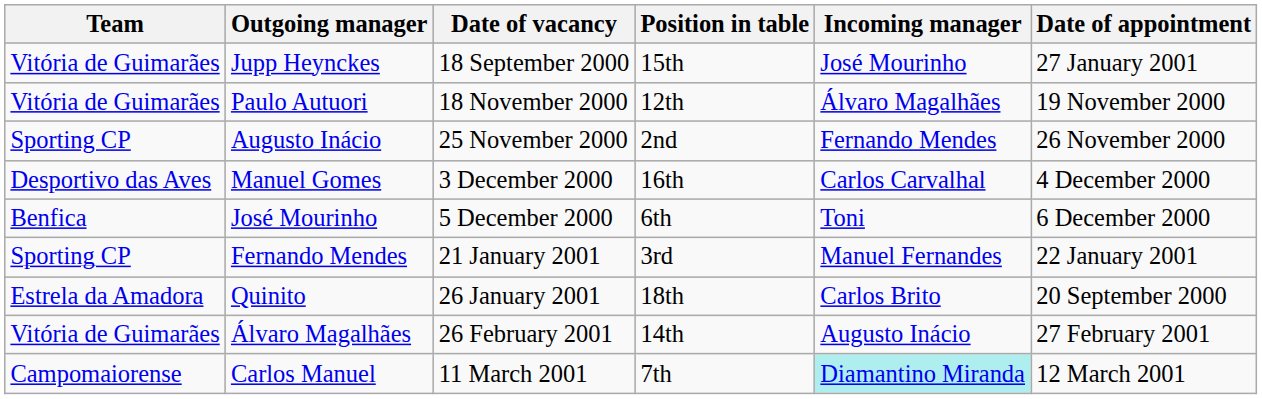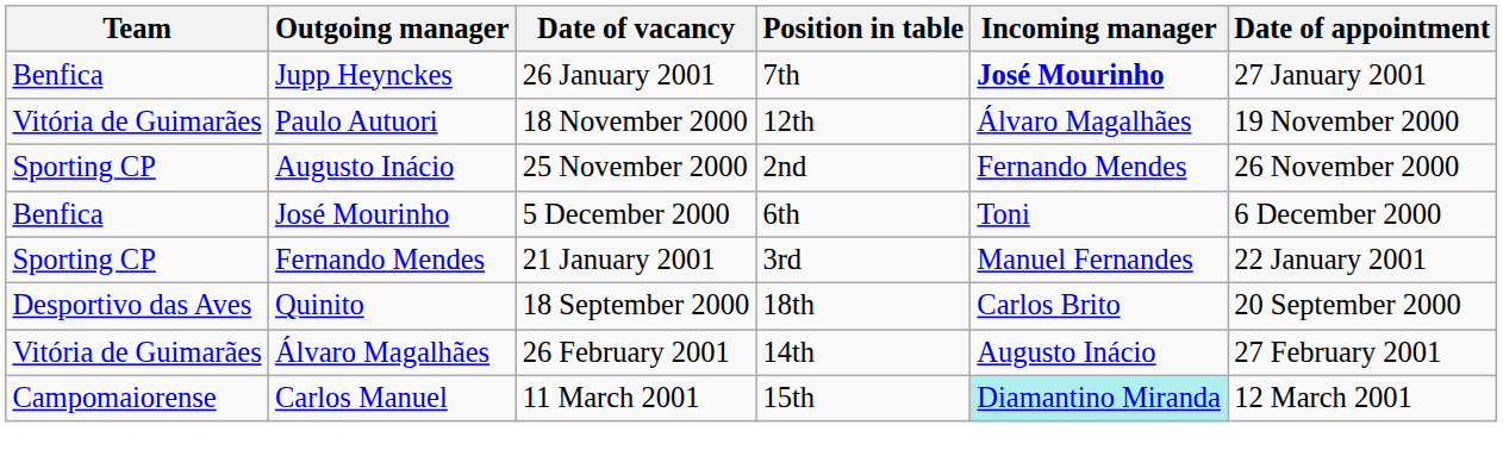 <table class="wikitable sortable">
 <tr>
 <th>Team</th>
 <th>Outgoing manager</th>
 <th>Date of vacancy</th>
 <th>Position in table</th>
 <th>Incoming manager</th>
 <th>Date of appointment</th>
 </tr>
 <tr>
-<td><a href='#'>Vitória de Guimarães</a></td>
+<td><a href='#'>Benfica</a></td>
 <td> <a href='#'>Jupp Heynckes</a></td>
-<td>18 September 2000</td>
-<td>15th</td>
-<td> <a href='#'>José Mourinho</a></td>
+<td>26 January 2001</td>
+<td>7th</td>
+<td><strong> <a href='#'>José Mourinho</a></strong></td>
 <td>27 January 2001</td>
 </tr>
 <tr>
 <td><a href='#'>Vitória de Guimarães</a></td>
 <td> <a href='#'>Paulo Autuori</a></td>
 <td>18 November 2000</td>
 <td>12th</td>
 <td> <a href='#'>Álvaro Magalhães</a></td>
 <td>19 November 2000</td>
 </tr>
 <tr>
 <td><a href='#'>Sporting CP</a></td>
 <td> <a href='#'>Augusto Inácio</a></td>
 <td>25 November 2000</td>
 <td>2nd</td>
 <td> <a href='#'>Fernando Mendes</a></td>
 <td>26 November 2000</td>
 </tr>
 <tr>
-<td><a href='#'>Desportivo das Aves</a></td>
-<td> <a href='#'>Manuel Gomes</a></td>
-<td>3 December 2000</td>
-<td>16th</td>
-<td> <a href='#'>Carlos Carvalhal</a></td>
-<td>4 December 2000</td>
-</tr>
-<tr>
 <td><a href='#'>Benfica</a></td>
 <td> <a href='#'>José Mourinho</a></td>
 <td>5 December 2000</td>
 <td>6th</td>
 <td> <a href='#'>Toni</a></td>
 <td>6 December 2000</td>
 </tr>
 <tr>
 <td><a href='#'>Sporting CP</a></td>
 <td> <a href='#'>Fernando Mendes</a></td>
 <td>21 January 2001</td>
 <td>3rd</td>
 <td> <a href='#'>Manuel Fernandes</a></td>
 <td>22 January 2001</td>
 </tr>
 <tr>
-<td><a href='#'>Estrela da Amadora</a></td>
+<td><a href='#'>Desportivo das Aves</a></td>
 <td> <a href='#'>Quinito</a></td>
-<td>26 January 2001</td>
+<td>18 September 2000</td>
 <td>18th</td>
 <td> <a href='#'>Carlos Brito</a></td>
 <td>20 September 2000</td>
 </tr>
 <tr>
 <td><a href='#'>Vitória de Guimarães</a></td>
 <td> <a href='#'>Álvaro Magalhães</a></td>
 <td>26 February 2001</td>
 <td>14th</td>
 <td> <a href='#'>Augusto Inácio</a></td>
 <td>27 February 2001</td>
 </tr>
 <tr>
 <td><a href='#'>Campomaiorense</a></td>
 <td> <a href='#'>Carlos Manuel</a></td>
 <td>11 March 2001</td>
-<td>7th</td>
+<td>15th</td>
 <td style="background: paleturquoise;"> <a href='#'>Diamantino Miranda</a></td>
 <td>12 March 2001</td>
 </tr>
 </table>
